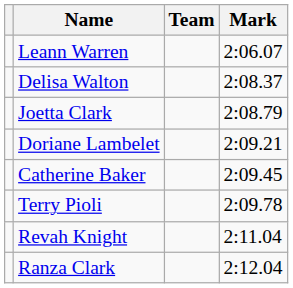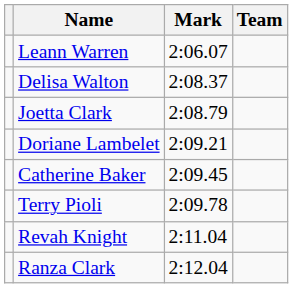 <table class=wikitable>
 <tr>
 <th></th>
 <th>Name</th>
+<th>Mark</th>
 <th>Team</th>
-<th>Mark</th>
 </tr>
 <tr>
 <td></td>
 <td><a href='#'>Leann Warren</a></td>
+<td>2:06.07</td>
 <td></td>
-<td>2:06.07</td>
 </tr>
 <tr>
 <td></td>
 <td><a href='#'>Delisa Walton</a></td>
+<td>2:08.37</td>
 <td></td>
-<td>2:08.37</td>
 </tr>
 <tr>
 <td></td>
 <td><a href='#'>Joetta Clark</a></td>
+<td>2:08.79</td>
 <td></td>
-<td>2:08.79</td>
 </tr>
 <tr>
 <td></td>
 <td><a href='#'>Doriane Lambelet</a></td>
+<td>2:09.21</td>
 <td></td>
-<td>2:09.21</td>
 </tr>
 <tr>
 <td></td>
 <td><a href='#'>Catherine Baker</a></td>
+<td>2:09.45</td>
 <td></td>
-<td>2:09.45</td>
 </tr>
 <tr>
 <td></td>
 <td><a href='#'>Terry Pioli</a></td>
+<td>2:09.78</td>
 <td></td>
-<td>2:09.78</td>
 </tr>
 <tr>
 <td></td>
 <td><a href='#'>Revah Knight</a></td>
+<td>2:11.04</td>
 <td></td>
-<td>2:11.04</td>
 </tr>
 <tr>
 <td></td>
 <td><a href='#'>Ranza Clark</a></td>
+<td>2:12.04</td>
 <td></td>
-<td>2:12.04</td>
 </tr>
 </table>
